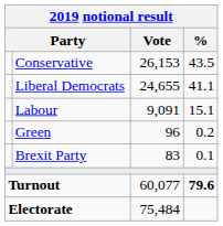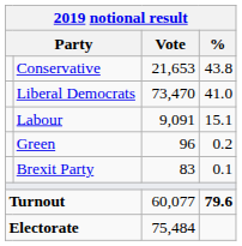 <table class="wikitable">
 <tr>
 <th colspan="4"><a href='#'>2019</a> <a href='#'>notional result</a></th>
 </tr>
 <tr>
 <th bgcolor="#DDDDFF" width="130px" colspan="2">Party</th>
 <th bgcolor="#DDDDFF" width="50px">Vote</th>
 <th bgcolor="#DDDDFF" width="30px">%</th>
 </tr>
 <tr>
 <td></td>
 <td><a href='#'>Conservative</a></td>
-<td align=right>26,153</td>
-<td align=right>43.5</td>
+<td align=right>21,653</td>
+<td align=right>43.8</td>
 </tr>
 <tr>
 <td></td>
 <td><a href='#'>Liberal Democrats</a></td>
-<td align=right>24,655</td>
-<td align=right>41.1</td>
+<td align=right>73,470</td>
+<td align=right>41.0</td>
 </tr>
 <tr>
 <td></td>
 <td><a href='#'>Labour</a></td>
 <td align=right>9,091</td>
 <td align=right>15.1</td>
 </tr>
 <tr>
 <td></td>
 <td><a href='#'>Green</a></td>
 <td align=right>96</td>
 <td align=right>0.2</td>
 </tr>
 <tr>
 <td></td>
 <td><a href='#'>Brexit Party</a></td>
 <td align=right>83</td>
 <td align=right>0.1</td>
 </tr>
 <tr>
 <td colspan="4" bgcolor="#EAECF0"></td>
 </tr>
 <tr>
 <td colspan="2"><strong>Turnout</strong></td>
 <td align=right>60,077</td>
 <td align=right><strong>79.6</strong></td>
 </tr>
 <tr>
 <td colspan="2"><strong>Electorate</strong></td>
 <td align=right>75,484</td>
 </tr>
 </table>
